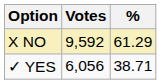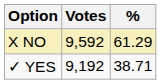 <table class="wikitable">
 <tr>
 <th>Option</th>
 <th>Votes</th>
 <th>%</th>
 </tr>
 <tr>
 <td style=background:#f8f1bd>X NO</td>
 <td style=background:#f8f1bd>9,592</td>
 <td style=background:#f8f1bd>61.29</td>
 </tr>
 <tr>
 <td>✓ YES</td>
-<td>6,056</td>
+<td>9,192</td>
 <td>38.71</td>
 </tr>
 </table>
